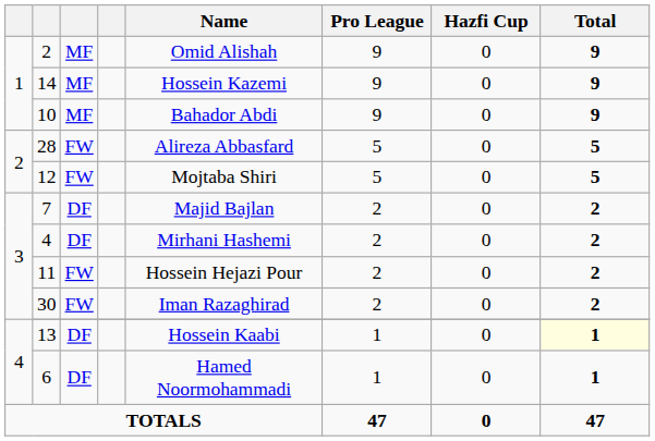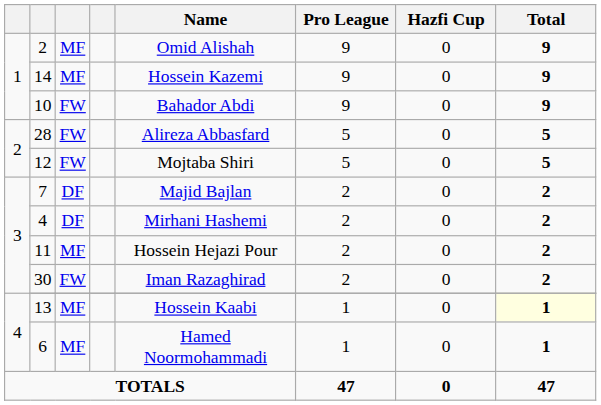 <table class="wikitable" style="font-size: 95%; text-align: center;">
 <tr>
 <th width=15><strong></strong></th>
 <th width=15><strong></strong></th>
 <th width=15><strong></strong></th>
 <th width=15></th>
 <th width=150>Name</th>
 <th width=80>Pro League</th>
 <th width=80>Hazfi Cup</th>
 <th width=80>Total</th>
 </tr>
 <tr>
 <td rowspan="3">1</td>
 <td>2</td>
 <td><a href='#'>MF</a></td>
 <td></td>
 <td><a href='#'>Omid Alishah</a></td>
 <td>9</td>
 <td>0</td>
 <td><strong>9</strong></td>
 </tr>
 <tr>
 <td>14</td>
 <td><a href='#'>MF</a></td>
 <td></td>
 <td><a href='#'>Hossein Kazemi</a></td>
 <td>9</td>
 <td>0</td>
 <td><strong>9</strong></td>
 </tr>
 <tr>
 <td>10</td>
-<td><a href='#'>MF</a></td>
+<td><a href='#'>FW</a></td>
 <td></td>
 <td><a href='#'>Bahador Abdi</a></td>
 <td>9</td>
 <td>0</td>
 <td><strong>9</strong></td>
 </tr>
 <tr>
 <td rowspan="2">2</td>
 <td>28</td>
 <td><a href='#'>FW</a></td>
 <td></td>
 <td><a href='#'>Alireza Abbasfard</a></td>
 <td>5</td>
 <td>0</td>
 <td><strong>5</strong></td>
 </tr>
 <tr>
 <td>12</td>
 <td><a href='#'>FW</a></td>
 <td></td>
 <td>Mojtaba Shiri</td>
 <td>5</td>
 <td>0</td>
 <td><strong>5</strong></td>
 </tr>
 <tr>
 <td rowspan="4">3</td>
 <td>7</td>
 <td><a href='#'>DF</a></td>
 <td></td>
 <td><a href='#'>Majid Bajlan</a></td>
 <td>2</td>
 <td>0</td>
 <td><strong>2</strong></td>
 </tr>
 <tr>
 <td>4</td>
 <td><a href='#'>DF</a></td>
 <td></td>
 <td><a href='#'>Mirhani Hashemi</a></td>
 <td>2</td>
 <td>0</td>
 <td><strong>2</strong></td>
 </tr>
 <tr>
 <td>11</td>
-<td><a href='#'>FW</a></td>
+<td><a href='#'>MF</a></td>
 <td></td>
 <td>Hossein Hejazi Pour</td>
 <td>2</td>
 <td>0</td>
 <td><strong>2</strong></td>
 </tr>
 <tr>
 <td>30</td>
 <td><a href='#'>FW</a></td>
 <td></td>
 <td><a href='#'>Iman Razaghirad</a></td>
 <td>2</td>
 <td>0</td>
 <td><strong>2</strong></td>
 </tr>
 <tr>
 <td rowspan="3">4</td>
 </tr>
 <tr>
 <td>13</td>
-<td><a href='#'>DF</a></td>
+<td><a href='#'>MF</a></td>
 <td></td>
 <td><a href='#'>Hossein Kaabi</a></td>
 <td>1</td>
 <td>0</td>
 <td style="background: lightyellow;"><strong>1</strong></td>
 </tr>
 <tr>
 <td>6</td>
-<td><a href='#'>DF</a></td>
+<td><a href='#'>MF</a></td>
 <td></td>
 <td><a href='#'>Hamed Noormohammadi</a></td>
 <td>1</td>
 <td>0</td>
 <td><strong>1</strong></td>
 </tr>
 <tr>
 <td colspan="5"><strong>TOTALS</strong></td>
 <td><strong>47</strong></td>
 <td><strong>0</strong></td>
 <td><strong>47</strong></td>
 </tr>
 </table>
